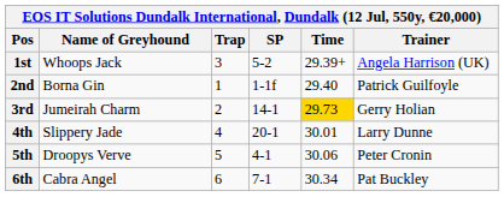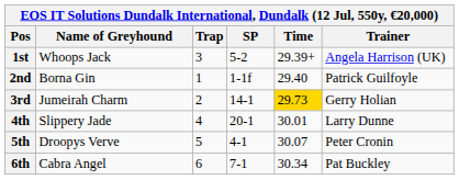 <table class="wikitable">
 <tr>
 <th colspan="6"><a href='#'>EOS IT Solutions Dundalk International</a>, <a href='#'>Dundalk</a> (12 Jul, 550y, €20,000)</th>
 </tr>
 <tr>
 <th width=30>Pos</th>
 <th width=180>Name of Greyhound</th>
 <th width=30>Trap</th>
 <th width=50>SP</th>
 <th width=50>Time</th>
 <th width=150>Trainer</th>
 </tr>
 <tr>
 <th>1st</th>
 <td>Whoops Jack</td>
 <td>3</td>
 <td>5-2</td>
 <td>29.39+</td>
 <td><a href='#'>Angela Harrison</a> (UK)</td>
 </tr>
 <tr>
 <th>2nd</th>
 <td>Borna Gin</td>
 <td>1</td>
 <td>1-1f</td>
 <td>29.40</td>
 <td>Patrick Guilfoyle</td>
 </tr>
 <tr>
 <th>3rd</th>
 <td>Jumeirah Charm</td>
 <td>2</td>
 <td>14-1</td>
 <td style="background: gold;">29.73</td>
 <td>Gerry Holian</td>
 </tr>
 <tr>
 <th>4th</th>
 <td>Slippery Jade</td>
 <td>4</td>
 <td>20-1</td>
 <td>30.01</td>
 <td>Larry Dunne</td>
 </tr>
 <tr>
 <th>5th</th>
 <td>Droopys Verve </td>
 <td>5</td>
 <td>4-1</td>
-<td>30.06</td>
+<td>30.07</td>
 <td>Peter Cronin</td>
 </tr>
 <tr>
 <th>6th</th>
 <td>Cabra Angel</td>
 <td>6</td>
 <td>7-1</td>
 <td>30.34</td>
 <td>Pat Buckley</td>
 </tr>
 </table>
